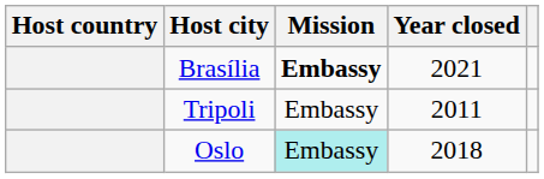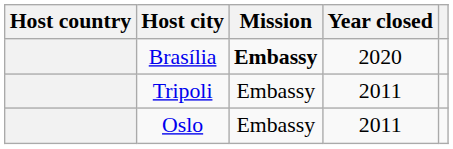 <table class="wikitable plainrowheaders" style="text-align:center;">
 <tr>
 <th scope="col">Host country</th>
 <th scope="col">Host city</th>
 <th scope="col">Mission</th>
 <th scope="col">Year closed</th>
 <th scope="col"></th>
 </tr>
 <tr>
 <th scope="row"></th>
 <td><a href='#'>Brasília</a></td>
 <td><strong>Embassy</strong></td>
-<td>2021</td>
+<td>2020</td>
 <td></td>
 </tr>
 <tr>
 <th scope="row"></th>
 <td><a href='#'>Tripoli</a></td>
 <td>Embassy</td>
 <td>2011</td>
 <td></td>
 </tr>
 <tr>
 <th scope="row"></th>
 <td><a href='#'>Oslo</a></td>
-<td style="background: paleturquoise;">Embassy</td>
-<td>2018</td>
+<td>Embassy</td>
+<td>2011</td>
 <td></td>
 </tr>
 </table>
